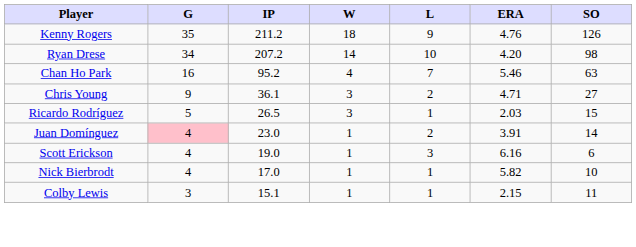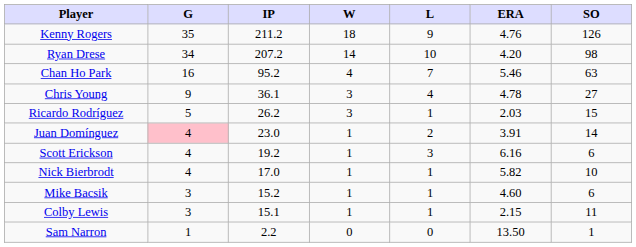 <table class="wikitable sortable">
 <tr>
 <th style="background:#ddf; width:16%;">Player</th>
 <th style="background:#ddf; width:9%;">G</th>
 <th style="background:#ddf; width:9%;">IP</th>
 <th style="background:#ddf; width:9%;">W</th>
 <th style="background:#ddf; width:9%;">L</th>
 <th style="background:#ddf; width:9%;">ERA</th>
 <th style="background:#ddf; width:9%;">SO</th>
 </tr>
 <tr align=center>
 <td><a href='#'>Kenny Rogers</a></td>
 <td>35</td>
 <td>211.2</td>
 <td>18</td>
 <td>9</td>
 <td>4.76</td>
 <td>126</td>
 </tr>
 <tr align=center>
 <td><a href='#'>Ryan Drese</a></td>
 <td>34</td>
 <td>207.2</td>
 <td>14</td>
 <td>10</td>
 <td>4.20</td>
 <td>98</td>
 </tr>
 <tr align=center>
 <td><a href='#'>Chan Ho Park</a></td>
 <td>16</td>
 <td>95.2</td>
 <td>4</td>
 <td>7</td>
 <td>5.46</td>
 <td>63</td>
 </tr>
 <tr align=center>
 <td><a href='#'>Chris Young</a></td>
 <td>9</td>
 <td>36.1</td>
 <td>3</td>
-<td>2</td>
-<td>4.71</td>
+<td>4</td>
+<td>4.78</td>
 <td>27</td>
 </tr>
 <tr align=center>
 <td><a href='#'>Ricardo Rodríguez</a></td>
 <td>5</td>
-<td>26.5</td>
+<td>26.2</td>
 <td>3</td>
 <td>1</td>
 <td>2.03</td>
 <td>15</td>
 </tr>
 <tr align=center>
 <td><a href='#'>Juan Domínguez</a></td>
 <td style="background: pink;">4</td>
 <td>23.0</td>
 <td>1</td>
 <td>2</td>
 <td>3.91</td>
 <td>14</td>
 </tr>
 <tr align=center>
 <td><a href='#'>Scott Erickson</a></td>
 <td>4</td>
-<td>19.0</td>
+<td>19.2</td>
 <td>1</td>
 <td>3</td>
 <td>6.16</td>
 <td>6</td>
 </tr>
 <tr align=center>
 <td><a href='#'>Nick Bierbrodt</a></td>
 <td>4</td>
 <td>17.0</td>
 <td>1</td>
 <td>1</td>
 <td>5.82</td>
 <td>10</td>
 </tr>
 <tr align=center>
+<td><a href='#'>Mike Bacsik</a></td>
+<td>3</td>
+<td>15.2</td>
+<td>1</td>
+<td>1</td>
+<td>4.60</td>
+<td>6</td>
+</tr>
+<tr align=center>
 <td><a href='#'>Colby Lewis</a></td>
 <td>3</td>
 <td>15.1</td>
 <td>1</td>
 <td>1</td>
 <td>2.15</td>
 <td>11</td>
 </tr>
+<tr align=center>
+<td><a href='#'>Sam Narron</a></td>
+<td>1</td>
+<td>2.2</td>
+<td>0</td>
+<td>0</td>
+<td>13.50</td>
+<td>1</td>
+</tr>
 </table>
